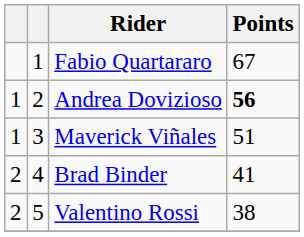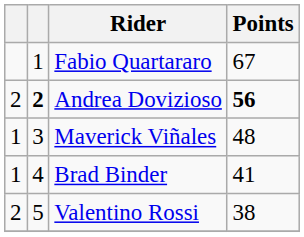 <table class="wikitable" style="font-size: 95%;">
 <tr>
 <th></th>
 <th></th>
 <th>Rider</th>
 <th>Points</th>
 </tr>
 <tr>
 <td></td>
 <td align=center>1</td>
 <td> <a href='#'>Fabio Quartararo</a></td>
 <td align=left>67</td>
 </tr>
 <tr>
-<td> 1</td>
-<td align=center>2</td>
+<td> 2</td>
+<td align=center><strong>2</strong></td>
 <td> <a href='#'>Andrea Dovizioso</a></td>
 <td align=left><strong>56</strong></td>
 </tr>
 <tr>
 <td> 1</td>
 <td align=center>3</td>
 <td> <a href='#'>Maverick Viñales</a></td>
-<td align=left>51</td>
+<td align=left>48</td>
 </tr>
 <tr>
-<td> 2</td>
+<td> 1</td>
 <td align=center>4</td>
 <td> <a href='#'>Brad Binder</a></td>
 <td align=left>41</td>
 </tr>
 <tr>
 <td> 2</td>
 <td align=center>5</td>
 <td> <a href='#'>Valentino Rossi</a></td>
 <td align=left>38</td>
 </tr>
 <tr>
 </tr>
 </table>
